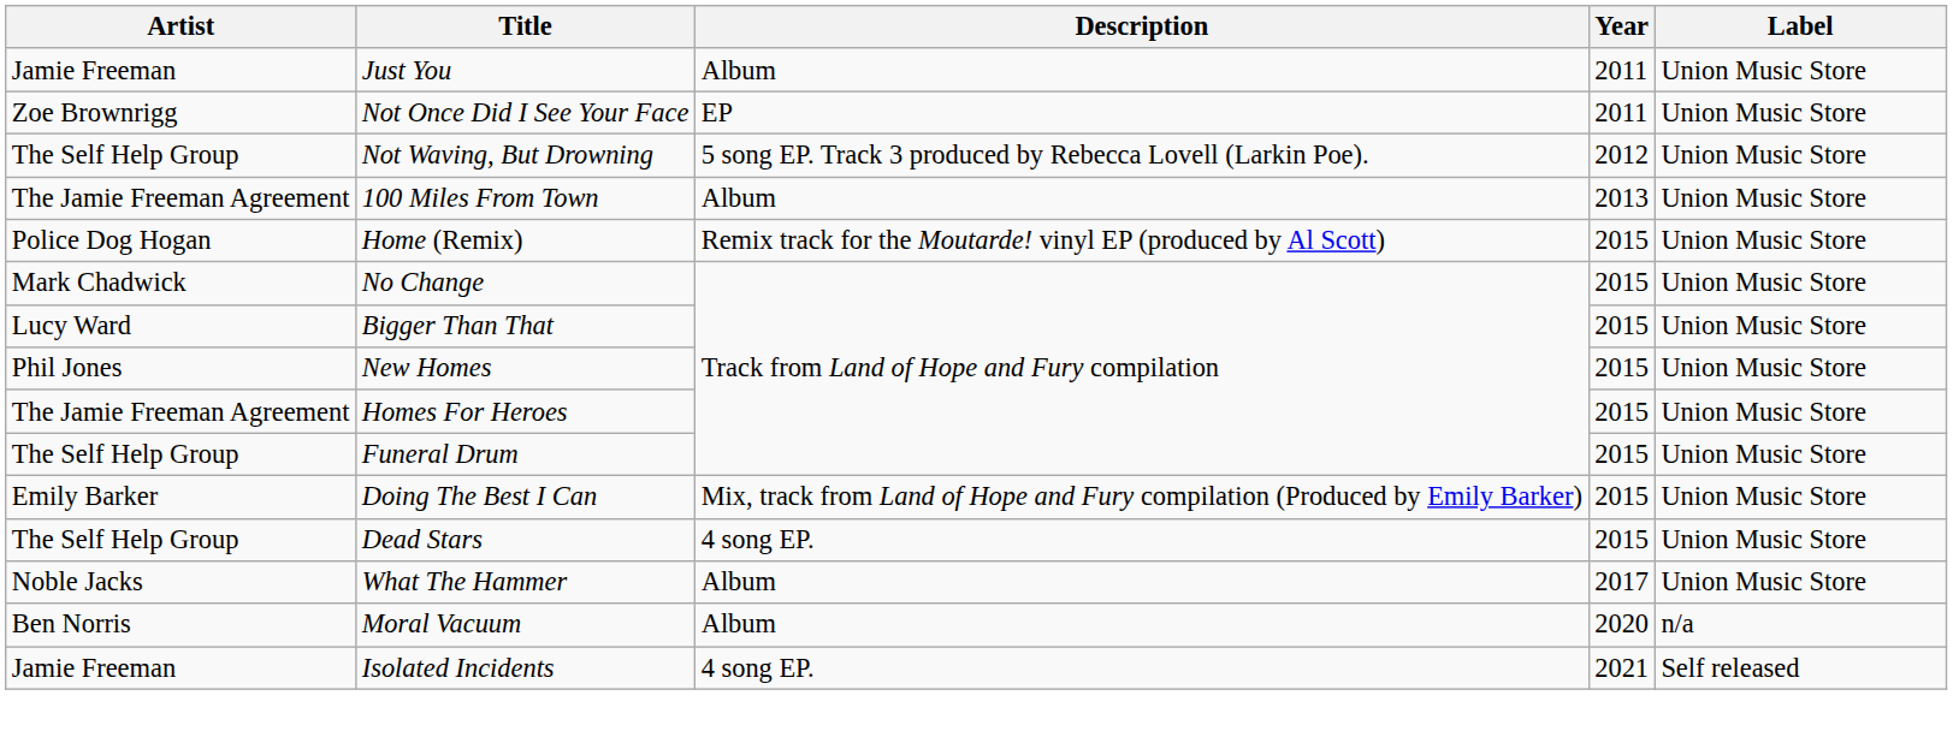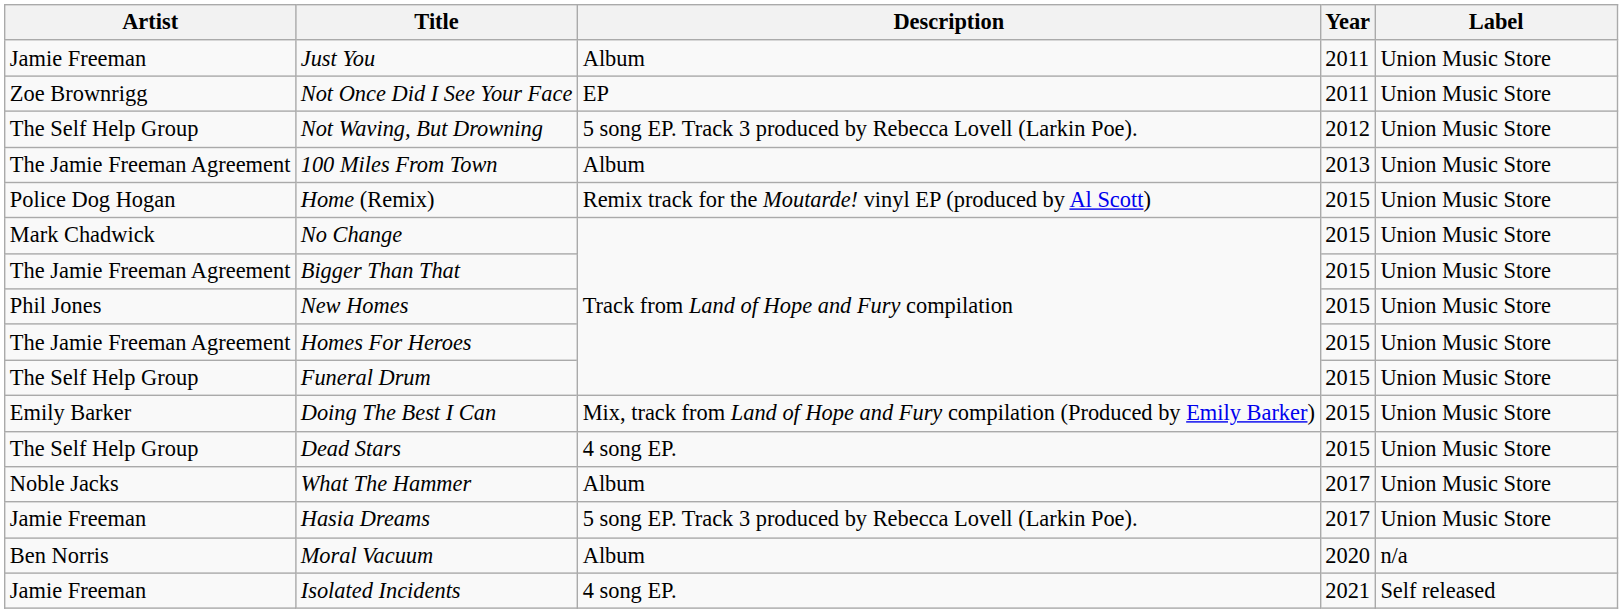 <table class="wikitable">
 <tr>
 <th>Artist</th>
 <th>Title</th>
 <th>Description</th>
 <th>Year</th>
 <th style="width:15%;">Label</th>
 </tr>
 <tr>
 <td>Jamie Freeman</td>
 <td><em>Just You</em></td>
 <td>Album</td>
 <td>2011</td>
 <td>Union Music Store</td>
 </tr>
 <tr>
 <td>Zoe Brownrigg</td>
 <td><em>Not Once Did I See Your Face</em></td>
 <td>EP</td>
 <td>2011</td>
 <td>Union Music Store</td>
 </tr>
 <tr>
 <td>The Self Help Group</td>
 <td><em>Not Waving, But Drowning</em></td>
 <td>5 song EP. Track 3 produced by Rebecca Lovell (Larkin Poe).</td>
 <td>2012</td>
 <td>Union Music Store</td>
 </tr>
 <tr>
 <td>The Jamie Freeman Agreement</td>
 <td><em>100 Miles From Town</em></td>
 <td>Album</td>
 <td>2013</td>
 <td>Union Music Store</td>
 </tr>
 <tr>
 <td>Police Dog Hogan</td>
 <td><em>Home</em> (Remix)</td>
 <td>Remix track for the <em>Moutarde!</em> vinyl EP (produced by <a href='#'>Al Scott</a>)</td>
 <td>2015</td>
 <td>Union Music Store</td>
 </tr>
 <tr>
 <td>Mark Chadwick</td>
 <td><em>No Change</em></td>
 <td rowspan=5>Track from <em>Land of Hope and Fury</em> compilation</td>
 <td>2015</td>
 <td>Union Music Store</td>
 </tr>
 <tr>
-<td>Lucy Ward</td>
+<td>The Jamie Freeman Agreement</td>
 <td><em>Bigger Than That</em></td>
 <td>2015</td>
 <td>Union Music Store</td>
 </tr>
 <tr>
 <td>Phil Jones</td>
 <td><em>New Homes</em></td>
 <td>2015</td>
 <td>Union Music Store</td>
 </tr>
 <tr>
 <td>The Jamie Freeman Agreement</td>
 <td><em>Homes For Heroes</em></td>
 <td>2015</td>
 <td>Union Music Store</td>
 </tr>
 <tr>
 <td>The Self Help Group</td>
 <td><em>Funeral Drum</em></td>
 <td>2015</td>
 <td>Union Music Store</td>
 </tr>
 <tr>
 <td>Emily Barker</td>
 <td><em>Doing The Best I Can</em></td>
 <td>Mix, track from <em>Land of Hope and Fury</em> compilation (Produced by <a href='#'>Emily Barker</a>)</td>
 <td>2015</td>
 <td>Union Music Store</td>
 </tr>
 <tr>
 <td>The Self Help Group</td>
 <td><em>Dead Stars</em></td>
 <td>4 song EP.</td>
 <td>2015</td>
 <td>Union Music Store</td>
 </tr>
 <tr>
 <td>Noble Jacks</td>
 <td><em>What The Hammer</em></td>
 <td>Album</td>
 <td>2017</td>
 <td>Union Music Store</td>
 </tr>
 <tr>
+<td>Jamie Freeman</td>
+<td><em>Hasia Dreams</em></td>
+<td>5 song EP. Track 3 produced by Rebecca Lovell (Larkin Poe).</td>
+<td>2017</td>
+<td>Union Music Store</td>
+</tr>
+<tr>
 <td>Ben Norris</td>
 <td><em>Moral Vacuum</em></td>
 <td>Album</td>
 <td>2020</td>
 <td>n/a</td>
 </tr>
 <tr>
 <td>Jamie Freeman</td>
 <td><em>Isolated Incidents</em></td>
 <td>4 song EP.</td>
 <td>2021</td>
 <td>Self released</td>
 </tr>
 </table>
